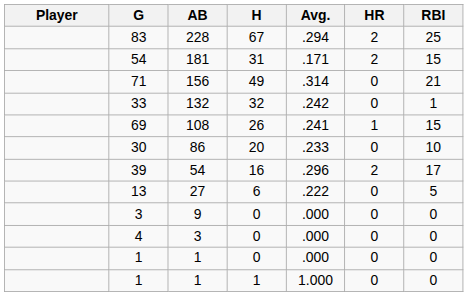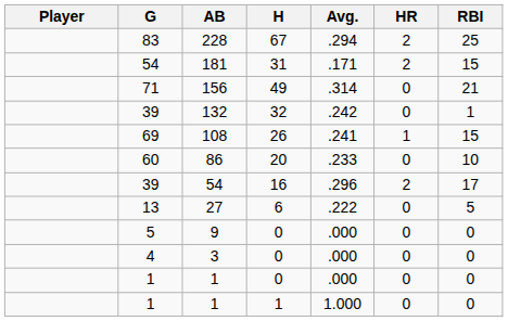 <table class="wikitable sortable">
 <tr>
 <th bgcolor="#DDDDFF" width="16%">Player</th>
 <th bgcolor="#DDDDFF" width="9%">G</th>
 <th bgcolor="#DDDDFF" width="9%">AB</th>
 <th bgcolor="#DDDDFF" width="9%">H</th>
 <th bgcolor="#DDDDFF" width="9%">Avg.</th>
 <th bgcolor="#DDDDFF" width="9%">HR</th>
 <th bgcolor="#DDDDFF" width="9%">RBI</th>
 </tr>
 <tr align="center">
 <td></td>
 <td>83</td>
 <td>228</td>
 <td>67</td>
 <td>.294</td>
 <td>2</td>
 <td>25</td>
 </tr>
 <tr align="center">
 <td></td>
 <td>54</td>
 <td>181</td>
 <td>31</td>
 <td>.171</td>
 <td>2</td>
 <td>15</td>
 </tr>
 <tr align="center">
 <td></td>
 <td>71</td>
 <td>156</td>
 <td>49</td>
 <td>.314</td>
 <td>0</td>
 <td>21</td>
 </tr>
 <tr align="center">
 <td></td>
-<td>33</td>
+<td>39</td>
 <td>132</td>
 <td>32</td>
 <td>.242</td>
 <td>0</td>
 <td>1</td>
 </tr>
 <tr align="center">
 <td></td>
 <td>69</td>
 <td>108</td>
 <td>26</td>
 <td>.241</td>
 <td>1</td>
 <td>15</td>
 </tr>
 <tr align="center">
 <td></td>
-<td>30</td>
+<td>60</td>
 <td>86</td>
 <td>20</td>
 <td>.233</td>
 <td>0</td>
 <td>10</td>
 </tr>
 <tr align="center">
 <td></td>
 <td>39</td>
 <td>54</td>
 <td>16</td>
 <td>.296</td>
 <td>2</td>
 <td>17</td>
 </tr>
 <tr align="center">
 <td></td>
 <td>13</td>
 <td>27</td>
 <td>6</td>
 <td>.222</td>
 <td>0</td>
 <td>5</td>
 </tr>
 <tr align="center">
 <td></td>
-<td>3</td>
+<td>5</td>
 <td>9</td>
 <td>0</td>
 <td>.000</td>
 <td>0</td>
 <td>0</td>
 </tr>
 <tr align="center">
 <td></td>
 <td>4</td>
 <td>3</td>
 <td>0</td>
 <td>.000</td>
 <td>0</td>
 <td>0</td>
 </tr>
 <tr align="center">
 <td></td>
 <td>1</td>
 <td>1</td>
 <td>0</td>
 <td>.000</td>
 <td>0</td>
 <td>0</td>
 </tr>
 <tr align="center">
 <td></td>
 <td>1</td>
 <td>1</td>
 <td>1</td>
 <td>1.000</td>
 <td>0</td>
 <td>0</td>
 </tr>
 </table>
